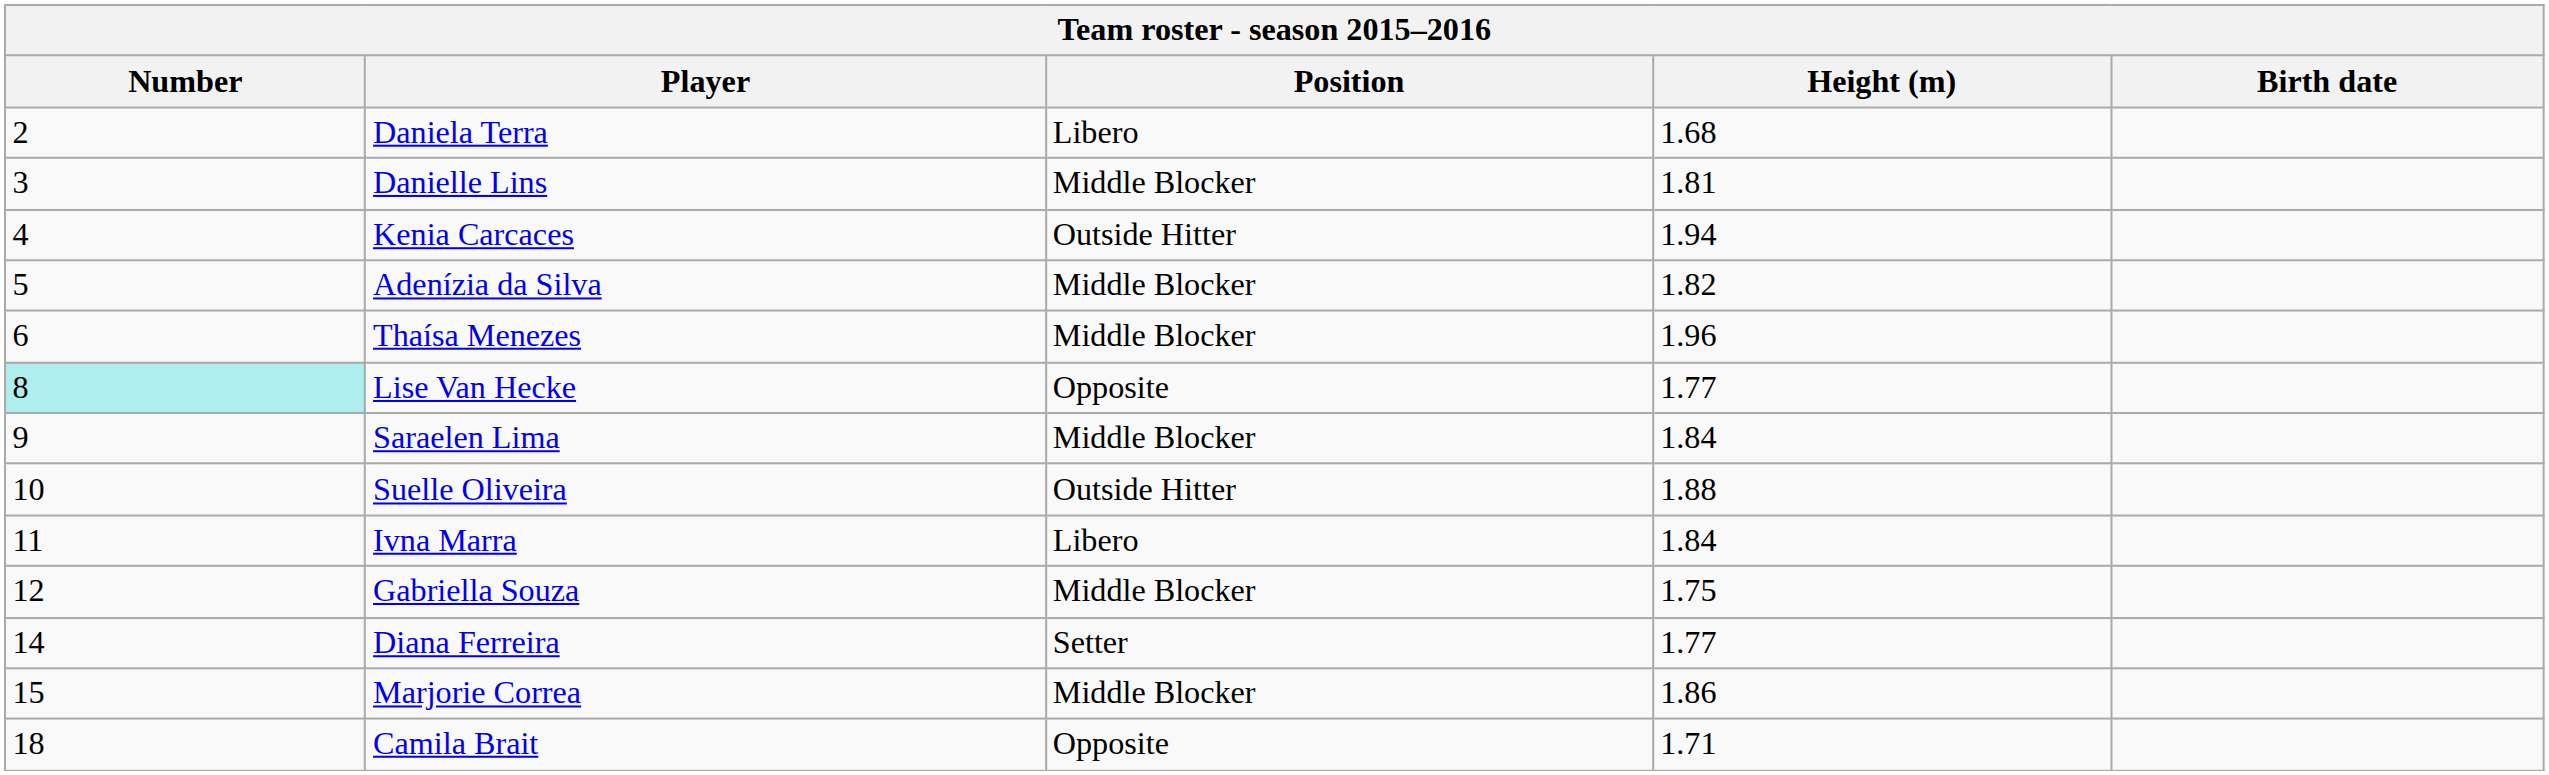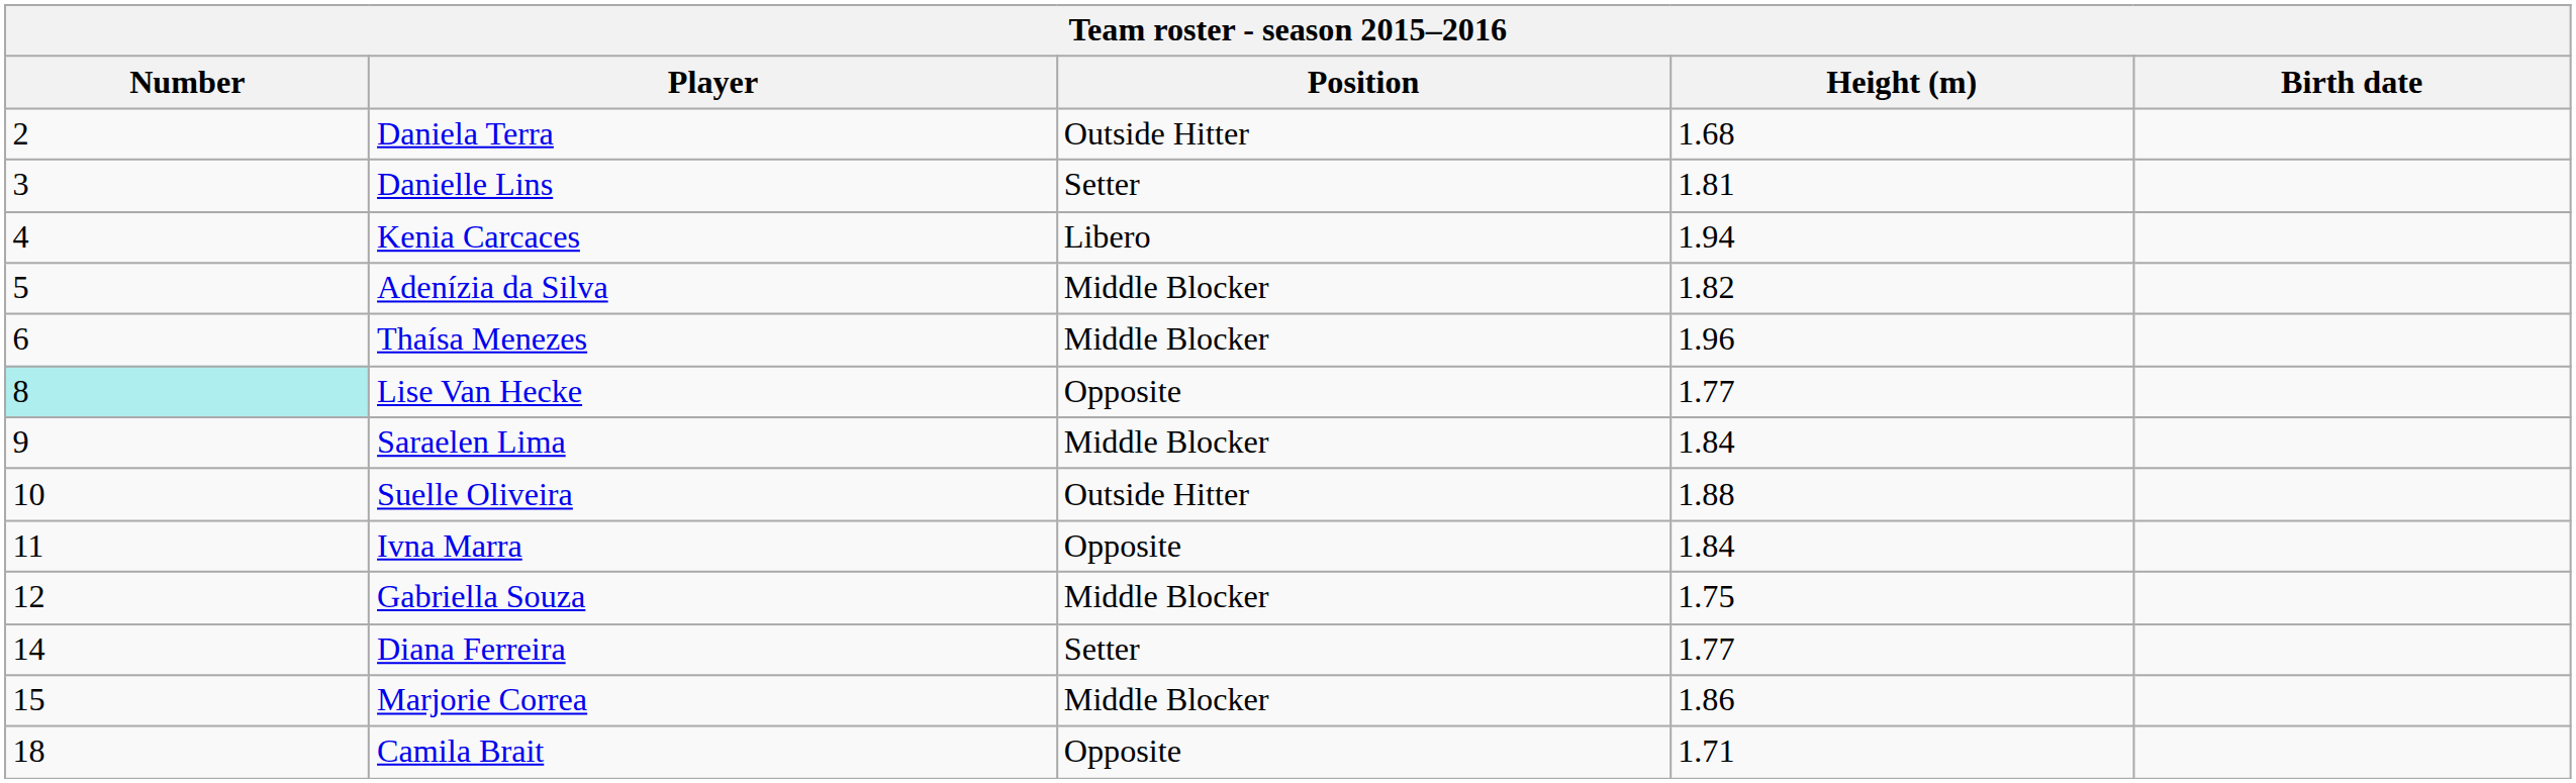 <table class="wikitable collapsible collapsed" style="width:100%;">
 <tr>
 <th colspan=6><strong>Team roster - season 2015–2016</strong></th>
 </tr>
 <tr>
 <th>Number</th>
 <th>Player</th>
 <th>Position</th>
 <th>Height (m)</th>
 <th>Birth date</th>
 </tr>
 <tr>
 <td>2</td>
 <td> <a href='#'>Daniela Terra</a></td>
-<td>Libero</td>
+<td>Outside Hitter</td>
 <td>1.68</td>
 <td align=right></td>
 </tr>
 <tr>
 <td>3</td>
 <td> <a href='#'>Danielle Lins</a></td>
-<td>Middle Blocker</td>
+<td>Setter</td>
 <td>1.81</td>
 <td align=right></td>
 </tr>
 <tr>
 <td>4</td>
 <td> <a href='#'>Kenia Carcaces</a></td>
-<td>Outside Hitter</td>
+<td>Libero</td>
 <td>1.94</td>
 <td align=right></td>
 </tr>
 <tr>
 <td>5</td>
 <td> <a href='#'>Adenízia da Silva</a></td>
 <td>Middle Blocker</td>
 <td>1.82</td>
 <td align=right></td>
 </tr>
 <tr>
 <td>6</td>
 <td> <a href='#'>Thaísa Menezes</a></td>
 <td>Middle Blocker</td>
 <td>1.96</td>
 <td align=right></td>
 </tr>
 <tr>
 <td style="background: paleturquoise;">8</td>
 <td> <a href='#'>Lise Van Hecke</a></td>
 <td>Opposite</td>
 <td>1.77</td>
 <td align=right></td>
 </tr>
 <tr>
 <td>9</td>
 <td> <a href='#'>Saraelen Lima</a></td>
 <td>Middle Blocker</td>
 <td>1.84</td>
 <td align=right></td>
 </tr>
 <tr>
 <td>10</td>
 <td> <a href='#'>Suelle Oliveira</a></td>
 <td>Outside Hitter</td>
 <td>1.88</td>
 <td align=right></td>
 </tr>
 <tr>
 <td>11</td>
 <td> <a href='#'>Ivna Marra</a></td>
-<td>Libero</td>
+<td>Opposite</td>
 <td>1.84</td>
 <td align=right></td>
 </tr>
 <tr>
 <td>12</td>
 <td> <a href='#'>Gabriella Souza</a></td>
 <td>Middle Blocker</td>
 <td>1.75</td>
 <td align=right></td>
 </tr>
 <tr>
 <td>14</td>
 <td> <a href='#'>Diana Ferreira</a></td>
 <td>Setter</td>
 <td>1.77</td>
 <td align=right></td>
 </tr>
 <tr>
 <td>15</td>
 <td> <a href='#'>Marjorie Correa</a></td>
 <td>Middle Blocker</td>
 <td>1.86</td>
 <td align=right></td>
 </tr>
 <tr>
 <td>18</td>
 <td> <a href='#'>Camila Brait</a></td>
 <td>Opposite</td>
 <td>1.71</td>
 <td align=right></td>
 </tr>
 </table>
